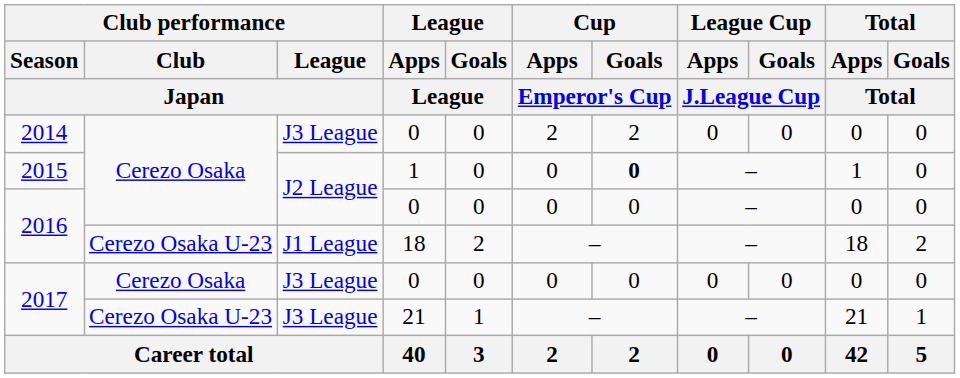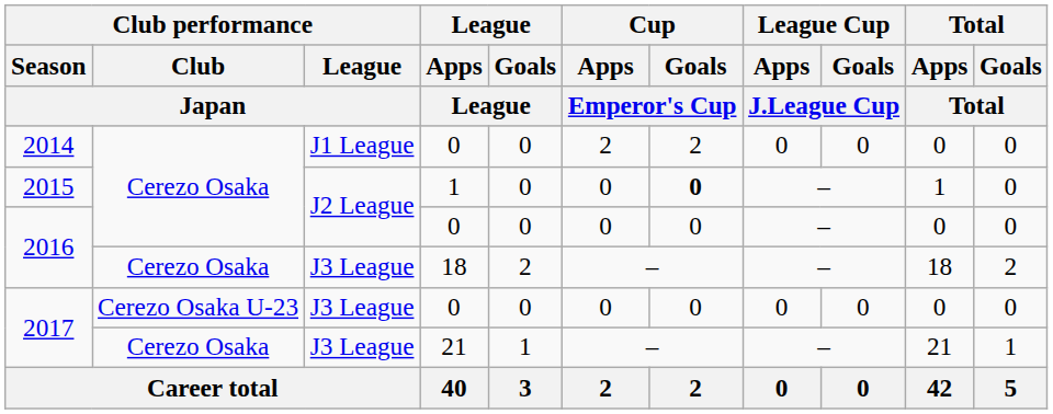 <table class="wikitable" style="text-align:center">
 <tr>
 <th colspan=3>Club performance</th>
 <th colspan=2>League</th>
 <th colspan=2>Cup</th>
 <th colspan=2>League Cup</th>
 <th colspan=2>Total</th>
 </tr>
 <tr>
 <th>Season</th>
 <th>Club</th>
 <th>League</th>
 <th>Apps</th>
 <th>Goals</th>
 <th>Apps</th>
 <th>Goals</th>
 <th>Apps</th>
 <th>Goals</th>
 <th>Apps</th>
 <th>Goals</th>
 </tr>
 <tr>
 <th colspan=3>Japan</th>
 <th colspan=2>League</th>
 <th colspan=2><a href='#'>Emperor's Cup</a></th>
 <th colspan=2><a href='#'>J.League Cup</a></th>
 <th colspan=2>Total</th>
 </tr>
 <tr>
 <td><a href='#'>2014</a></td>
 <td rowspan="3"><a href='#'>Cerezo Osaka</a></td>
-<td><a href='#'>J3 League</a></td>
+<td><a href='#'>J1 League</a></td>
 <td>0</td>
 <td>0</td>
 <td>2</td>
 <td>2</td>
 <td>0</td>
 <td>0</td>
 <td>0</td>
 <td>0</td>
 </tr>
 <tr>
 <td><a href='#'>2015</a></td>
 <td rowspan="2"><a href='#'>J2 League</a></td>
 <td>1</td>
 <td>0</td>
 <td>0</td>
 <td><strong>0</strong></td>
 <td colspan="2">–</td>
 <td>1</td>
 <td>0</td>
 </tr>
 <tr>
 <td rowspan="2"><a href='#'>2016</a></td>
 <td>0</td>
 <td>0</td>
 <td>0</td>
 <td>0</td>
 <td colspan="2">–</td>
 <td>0</td>
 <td>0</td>
 </tr>
 <tr>
-<td><a href='#'>Cerezo Osaka U-23</a></td>
-<td><a href='#'>J1 League</a></td>
+<td><a href='#'>Cerezo Osaka</a></td>
+<td><a href='#'>J3 League</a></td>
 <td>18</td>
 <td>2</td>
 <td colspan="2">–</td>
 <td colspan="2">–</td>
 <td>18</td>
 <td>2</td>
 </tr>
 <tr>
 <td rowspan="2"><a href='#'>2017</a></td>
-<td><a href='#'>Cerezo Osaka</a></td>
+<td><a href='#'>Cerezo Osaka U-23</a></td>
 <td><a href='#'>J3 League</a></td>
 <td>0</td>
 <td>0</td>
 <td>0</td>
 <td>0</td>
 <td>0</td>
 <td>0</td>
 <td>0</td>
 <td>0</td>
 </tr>
 <tr>
-<td><a href='#'>Cerezo Osaka U-23</a></td>
+<td><a href='#'>Cerezo Osaka</a></td>
 <td><a href='#'>J3 League</a></td>
 <td>21</td>
 <td>1</td>
 <td colspan="2">–</td>
 <td colspan="2">–</td>
 <td>21</td>
 <td>1</td>
 </tr>
 <tr>
 <th colspan=3>Career total</th>
 <th>40</th>
 <th>3</th>
 <th>2</th>
 <th>2</th>
 <th>0</th>
 <th>0</th>
 <th>42</th>
 <th>5</th>
 </tr>
 </table>
